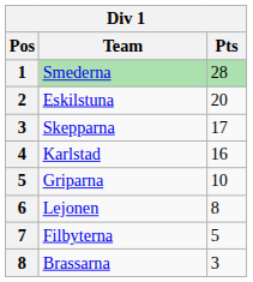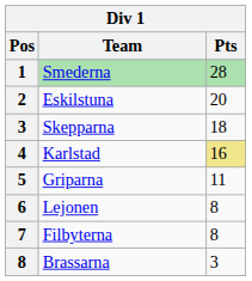 <table class="wikitable">
 <tr>
 <th colspan="3">Div 1</th>
 </tr>
 <tr>
 <th width=20>Pos</th>
 <th width=150>Team</th>
 <th width=30>Pts</th>
 </tr>
 <tr style="background:#ACE1AF;">
 <th>1</th>
 <td><a href='#'>Smederna</a></td>
 <td>28</td>
 </tr>
 <tr>
 <th>2</th>
 <td><a href='#'>Eskilstuna</a></td>
 <td>20</td>
 </tr>
 <tr>
 <th>3</th>
 <td><a href='#'>Skepparna</a></td>
-<td>17</td>
+<td>18</td>
 </tr>
 <tr>
 <th>4</th>
 <td><a href='#'>Karlstad</a></td>
-<td>16</td>
+<td style="background: khaki;">16</td>
 </tr>
 <tr>
 <th>5</th>
 <td><a href='#'>Griparna</a></td>
-<td>10</td>
+<td>11</td>
 </tr>
 <tr>
 <th>6</th>
 <td><a href='#'>Lejonen</a></td>
 <td>8</td>
 </tr>
 <tr>
 <th>7</th>
 <td><a href='#'>Filbyterna</a></td>
-<td>5</td>
+<td>8</td>
 </tr>
 <tr>
 <th>8</th>
 <td><a href='#'>Brassarna</a></td>
 <td>3</td>
 </tr>
 </table>
